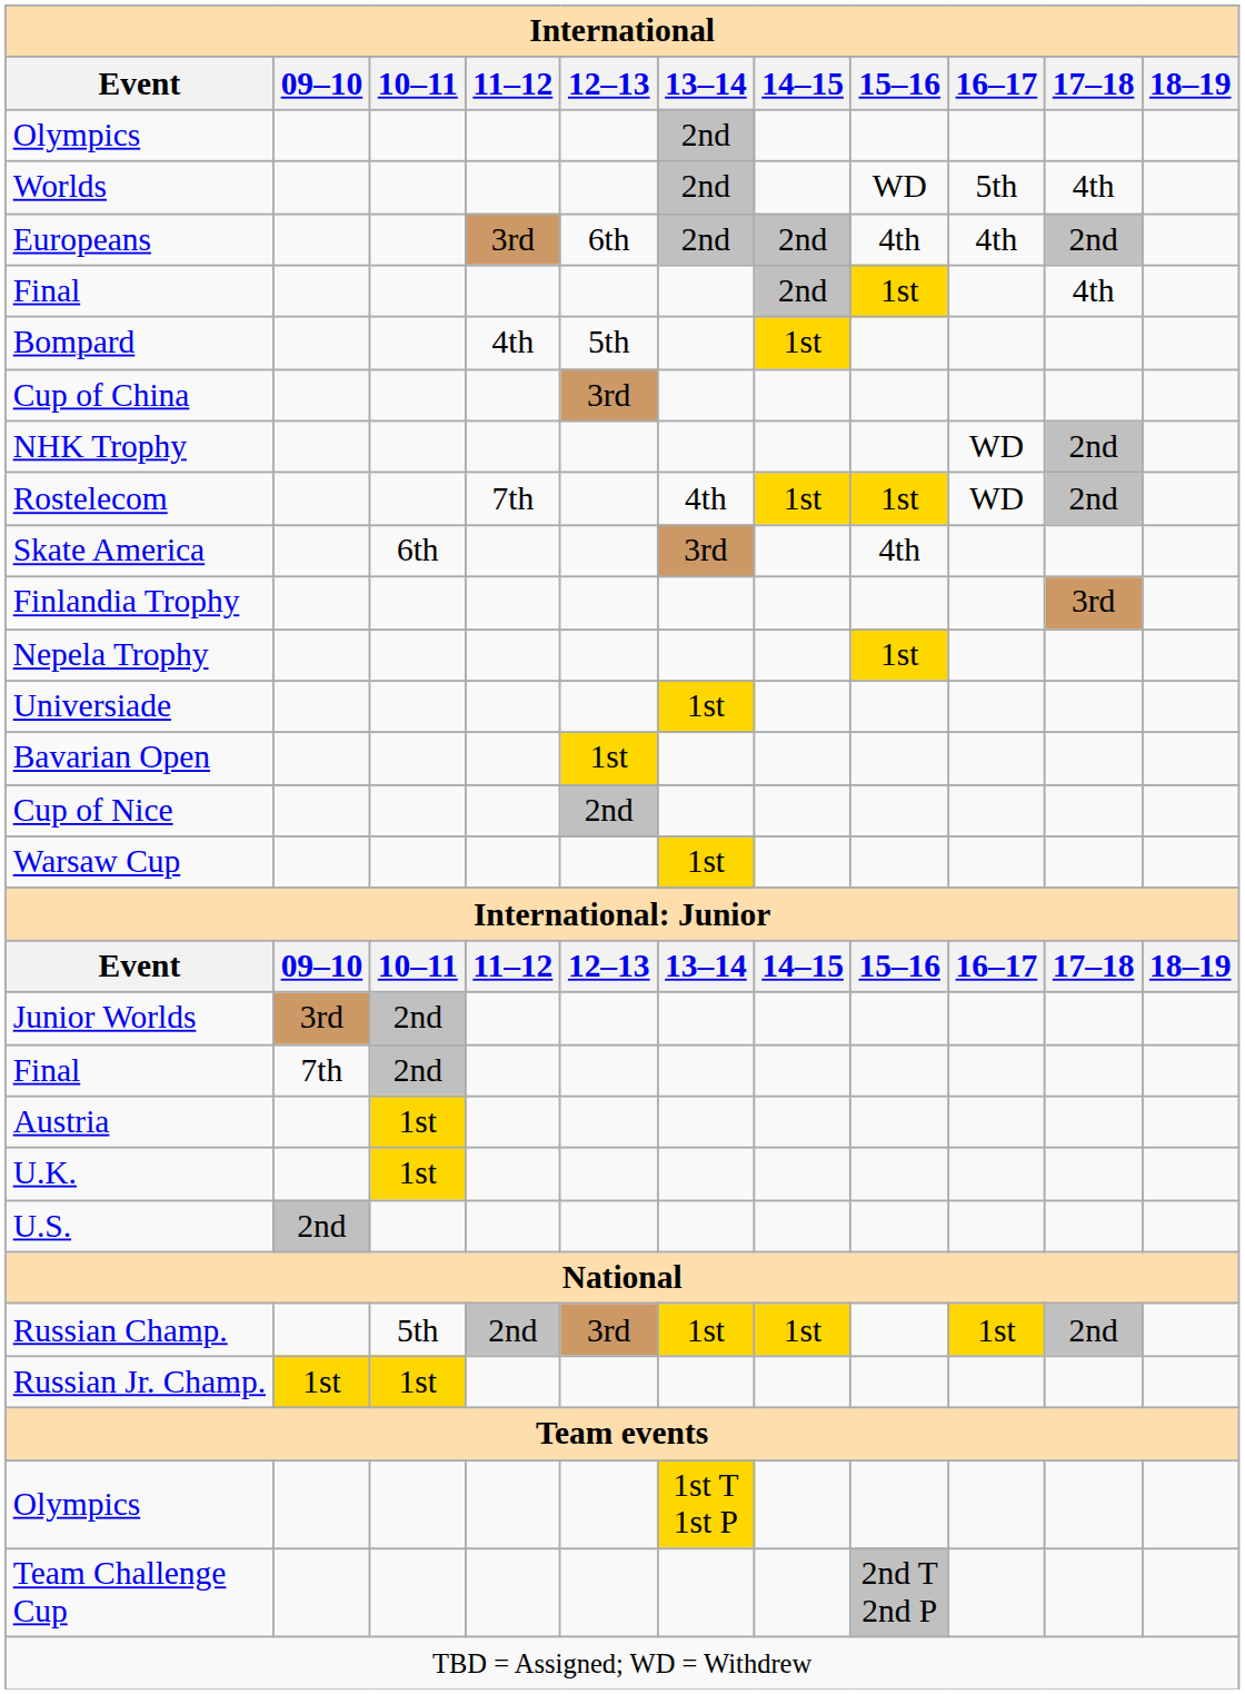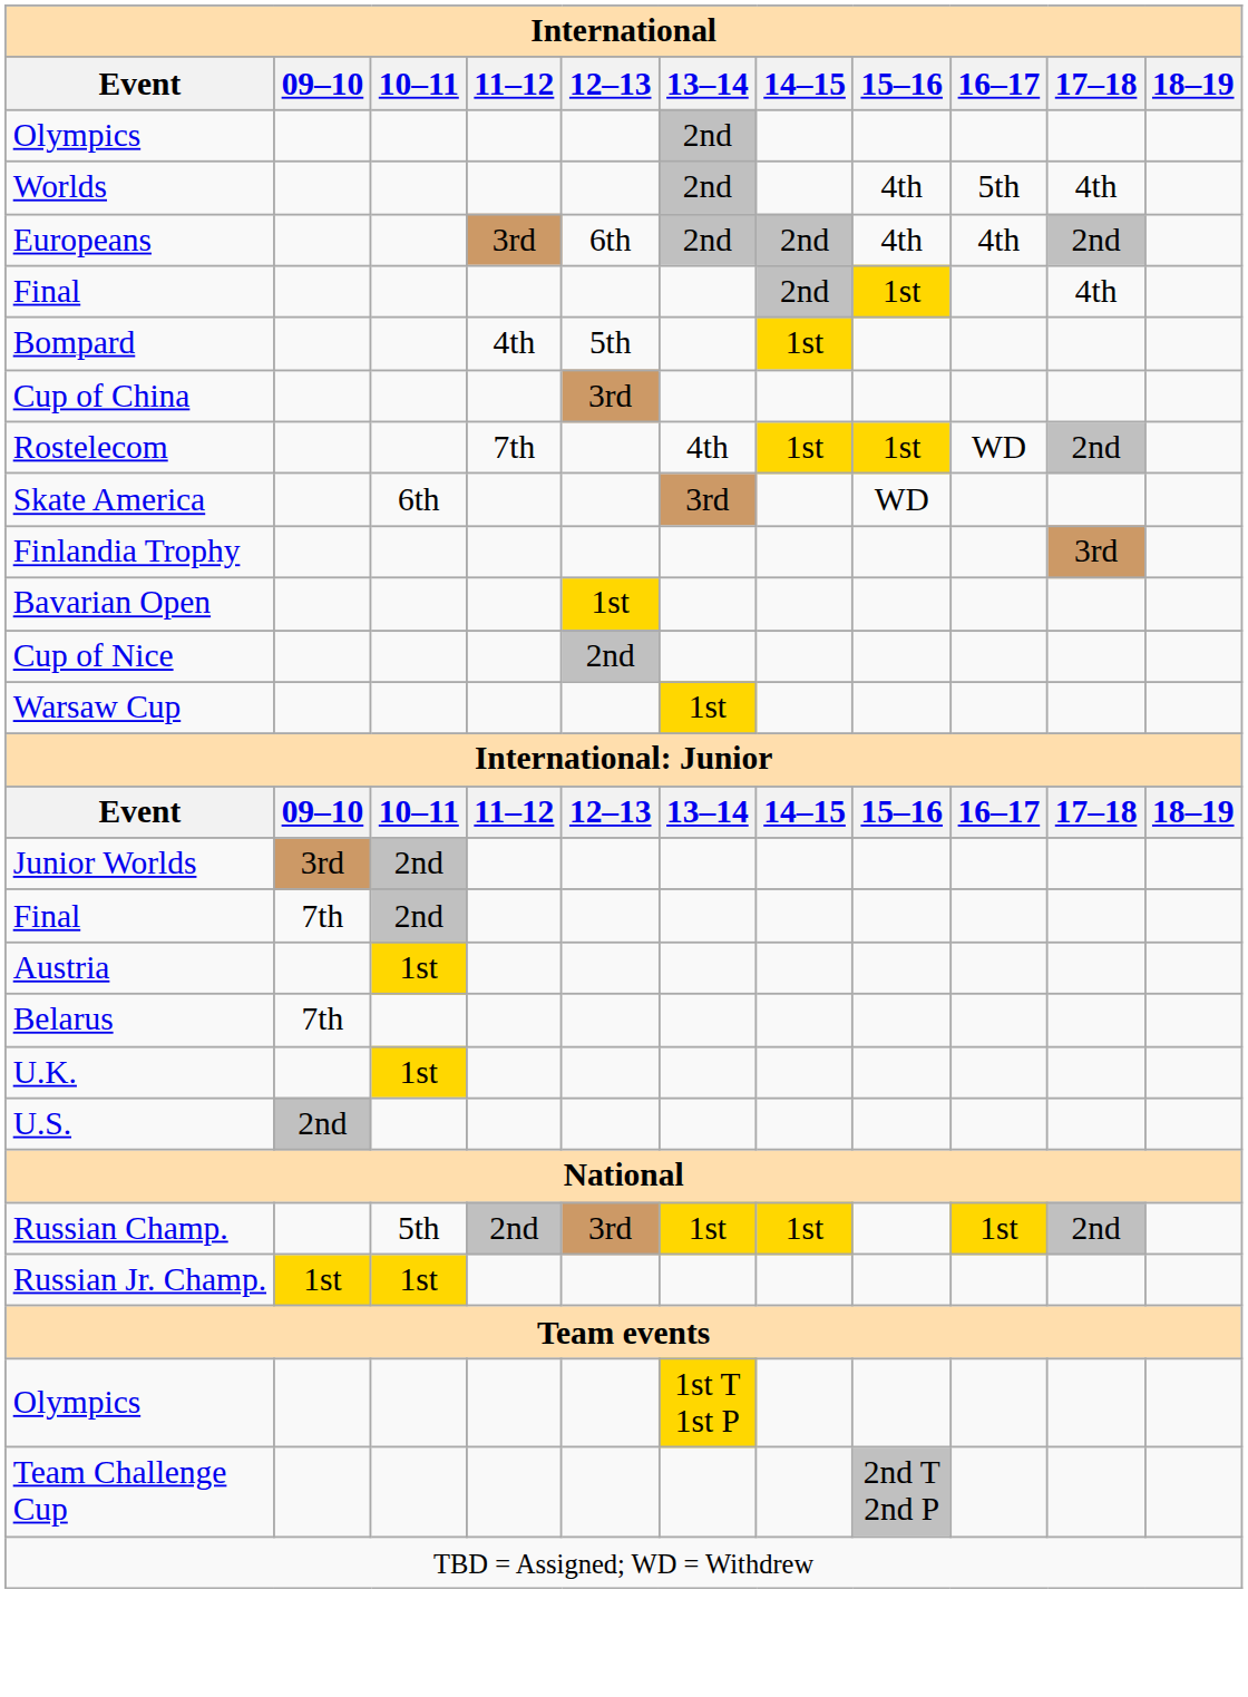 <table class="wikitable" style="text-align:center">
 <tr>
 <th style="background-color: #ffdead; " colspan=11 align=center>International</th>
 </tr>
 <tr>
 <th>Event</th>
 <th><a href='#'>09–10</a></th>
 <th><a href='#'>10–11</a></th>
 <th><a href='#'>11–12</a></th>
 <th><a href='#'>12–13</a></th>
 <th><a href='#'>13–14</a></th>
 <th><a href='#'>14–15</a></th>
 <th><a href='#'>15–16</a></th>
 <th><a href='#'>16–17</a></th>
 <th><a href='#'>17–18</a></th>
 <th><a href='#'>18–19</a></th>
 </tr>
 <tr>
 <td align=left><a href='#'>Olympics</a></td>
 <td></td>
 <td></td>
 <td></td>
 <td></td>
 <td bgcolor=silver>2nd</td>
 <td></td>
 <td></td>
 <td></td>
 <td></td>
 <td></td>
 </tr>
 <tr>
 <td align=left><a href='#'>Worlds</a></td>
 <td></td>
 <td></td>
 <td></td>
 <td></td>
 <td bgcolor=silver>2nd</td>
 <td></td>
-<td>WD</td>
+<td>4th</td>
 <td>5th</td>
 <td>4th</td>
 <td></td>
 </tr>
 <tr>
 <td align=left><a href='#'>Europeans</a></td>
 <td></td>
 <td></td>
 <td bgcolor=cc9966>3rd</td>
 <td>6th</td>
 <td bgcolor=silver>2nd</td>
 <td bgcolor=silver>2nd</td>
 <td>4th</td>
 <td>4th</td>
 <td bgcolor=silver>2nd</td>
 <td></td>
 </tr>
 <tr>
 <td align=left> <a href='#'>Final</a></td>
 <td></td>
 <td></td>
 <td></td>
 <td></td>
 <td></td>
 <td bgcolor=silver>2nd</td>
 <td bgcolor=gold>1st</td>
 <td></td>
 <td>4th</td>
 <td></td>
 </tr>
 <tr>
 <td align=left> <a href='#'>Bompard</a></td>
 <td></td>
 <td></td>
 <td>4th</td>
 <td>5th</td>
 <td></td>
 <td bgcolor=gold>1st</td>
 <td></td>
 <td></td>
 <td></td>
 <td></td>
 </tr>
 <tr>
 <td align=left> <a href='#'>Cup of China</a></td>
 <td></td>
 <td></td>
 <td></td>
 <td bgcolor=cc9966>3rd</td>
 <td></td>
 <td></td>
 <td></td>
 <td></td>
 <td></td>
 <td></td>
 </tr>
 <tr>
-<td align=left> <a href='#'>NHK Trophy</a></td>
-<td></td>
-<td></td>
-<td></td>
-<td></td>
-<td></td>
-<td></td>
-<td></td>
-<td>WD</td>
-<td bgcolor=silver>2nd</td>
-<td></td>
-</tr>
-<tr>
 <td align=left> <a href='#'>Rostelecom</a></td>
 <td></td>
 <td></td>
 <td>7th</td>
 <td></td>
 <td>4th</td>
 <td bgcolor=gold>1st</td>
 <td bgcolor=gold>1st</td>
 <td>WD</td>
 <td bgcolor=silver>2nd</td>
 <td></td>
 </tr>
 <tr>
 <td align=left> <a href='#'>Skate America</a></td>
 <td></td>
 <td>6th</td>
 <td></td>
 <td></td>
 <td bgcolor=cc9966>3rd</td>
 <td></td>
-<td>4th</td>
+<td>WD</td>
 <td></td>
 <td></td>
 <td></td>
 </tr>
 <tr>
 <td align=left> <a href='#'>Finlandia Trophy</a></td>
 <td></td>
 <td></td>
 <td></td>
 <td></td>
 <td></td>
 <td></td>
 <td></td>
 <td></td>
 <td bgcolor=cc9966>3rd</td>
-<td></td>
-</tr>
-<tr>
-<td align=left> <a href='#'>Nepela Trophy</a></td>
-<td></td>
-<td></td>
-<td></td>
-<td></td>
-<td></td>
-<td></td>
-<td bgcolor=gold>1st</td>
-<td></td>
-<td></td>
-<td></td>
-</tr>
-<tr>
-<td align=left><a href='#'>Universiade</a></td>
-<td></td>
-<td></td>
-<td></td>
-<td></td>
-<td bgcolor=gold>1st</td>
-<td></td>
-<td></td>
-<td></td>
-<td></td>
 <td></td>
 </tr>
 <tr>
 <td align=left><a href='#'>Bavarian Open</a></td>
 <td></td>
 <td></td>
 <td></td>
 <td bgcolor=gold>1st</td>
 <td></td>
 <td></td>
 <td></td>
 <td></td>
 <td></td>
 <td></td>
 </tr>
 <tr>
 <td align=left><a href='#'>Cup of Nice</a></td>
 <td></td>
 <td></td>
 <td></td>
 <td bgcolor=silver>2nd</td>
 <td></td>
 <td></td>
 <td></td>
 <td></td>
 <td></td>
 <td></td>
 </tr>
 <tr>
 <td align=left><a href='#'>Warsaw Cup</a></td>
 <td></td>
 <td></td>
 <td></td>
 <td></td>
 <td bgcolor=gold>1st</td>
 <td></td>
 <td></td>
 <td></td>
 <td></td>
 <td></td>
 </tr>
 <tr>
 <th style="background-color: #ffdead; " colspan=11 align=center>International: Junior</th>
 </tr>
 <tr>
 <th>Event</th>
 <th><a href='#'>09–10</a></th>
 <th><a href='#'>10–11</a></th>
 <th><a href='#'>11–12</a></th>
 <th><a href='#'>12–13</a></th>
 <th><a href='#'>13–14</a></th>
 <th><a href='#'>14–15</a></th>
 <th><a href='#'>15–16</a></th>
 <th><a href='#'>16–17</a></th>
 <th><a href='#'>17–18</a></th>
 <th><a href='#'>18–19</a></th>
 </tr>
 <tr>
 <td align=left><a href='#'>Junior Worlds</a></td>
 <td bgcolor=cc9966>3rd</td>
 <td bgcolor=silver>2nd</td>
 <td></td>
 <td></td>
 <td></td>
 <td></td>
 <td></td>
 <td></td>
 <td></td>
 <td></td>
 </tr>
 <tr>
 <td align=left> <a href='#'>Final</a></td>
 <td>7th</td>
 <td bgcolor=silver>2nd</td>
 <td></td>
 <td></td>
 <td></td>
 <td></td>
 <td></td>
 <td></td>
 <td></td>
 <td></td>
 </tr>
 <tr>
 <td align=left> <a href='#'>Austria</a></td>
 <td></td>
 <td bgcolor=gold>1st</td>
 <td></td>
 <td></td>
 <td></td>
 <td></td>
 <td></td>
 <td></td>
 <td></td>
 <td></td>
 </tr>
 <tr>
+<td align=left> <a href='#'>Belarus</a></td>
+<td>7th</td>
+<td></td>
+<td></td>
+<td></td>
+<td></td>
+<td></td>
+<td></td>
+<td></td>
+<td></td>
+<td></td>
+</tr>
+<tr>
 <td align=left> <a href='#'>U.K.</a></td>
 <td></td>
 <td bgcolor=gold>1st</td>
 <td></td>
 <td></td>
 <td></td>
 <td></td>
 <td></td>
 <td></td>
 <td></td>
 <td></td>
 </tr>
 <tr>
 <td align=left> <a href='#'>U.S.</a></td>
 <td bgcolor=silver>2nd</td>
 <td></td>
 <td></td>
 <td></td>
 <td></td>
 <td></td>
 <td></td>
 <td></td>
 <td></td>
 <td></td>
 </tr>
 <tr>
 <th style="background-color: #ffdead; " colspan=11 align=center>National</th>
 </tr>
 <tr>
 <td align=left><a href='#'>Russian Champ.</a></td>
 <td></td>
 <td>5th</td>
 <td bgcolor=silver>2nd</td>
 <td bgcolor=cc9966>3rd</td>
 <td bgcolor=gold>1st</td>
 <td bgcolor=gold>1st</td>
 <td></td>
 <td bgcolor=gold>1st</td>
 <td bgcolor=silver>2nd</td>
 <td></td>
 </tr>
 <tr>
 <td align=left><a href='#'>Russian Jr. Champ.</a></td>
 <td bgcolor=gold>1st</td>
 <td bgcolor=gold>1st</td>
 <td></td>
 <td></td>
 <td></td>
 <td></td>
 <td></td>
 <td></td>
 <td></td>
 <td></td>
 </tr>
 <tr>
 <th style="background-color: #ffdead; " colspan=11 align=center>Team events</th>
 </tr>
 <tr>
 <td align=left><a href='#'>Olympics</a></td>
 <td></td>
 <td></td>
 <td></td>
 <td></td>
 <td bgcolor=gold>1st T <br> 1st P</td>
 <td></td>
 <td></td>
 <td></td>
 <td></td>
 <td></td>
 </tr>
 <tr>
 <td align=left><a href='#'>Team Challenge<br>Cup</a></td>
 <td></td>
 <td></td>
 <td></td>
 <td></td>
 <td></td>
 <td></td>
 <td bgcolor=silver>2nd T <br> 2nd P</td>
 <td></td>
 <td></td>
 <td></td>
 </tr>
 <tr>
 <td colspan=11 align=center><small> TBD = Assigned; WD = Withdrew </small></td>
 </tr>
 </table>
